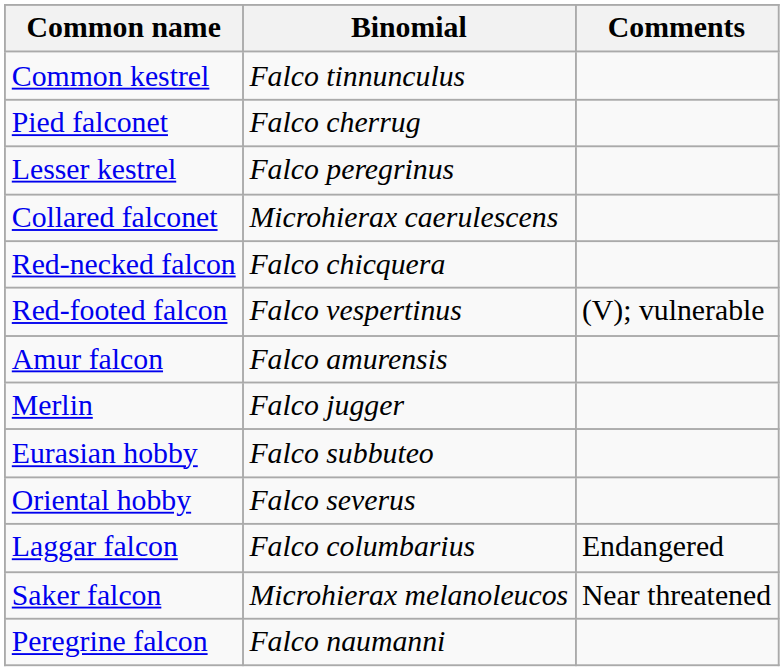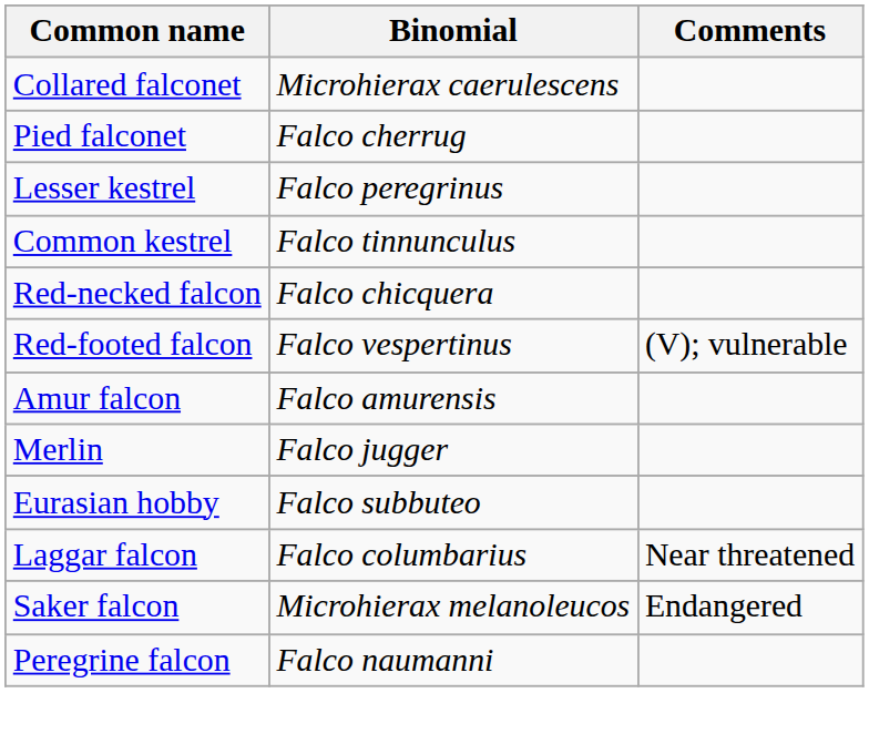 <table class="wikitable">
 <tr>
 <th>Common name</th>
 <th>Binomial</th>
 <th>Comments</th>
 </tr>
 <tr>
-<td><a href='#'>Common kestrel</a></td>
-<td><em>Falco tinnunculus</em></td>
+<td><a href='#'>Collared falconet</a></td>
+<td><em>Microhierax caerulescens</em></td>
 <td></td>
 </tr>
 <tr>
 <td><a href='#'>Pied falconet</a></td>
 <td><em>Falco cherrug</em></td>
 <td></td>
 </tr>
 <tr>
 <td><a href='#'>Lesser kestrel</a></td>
 <td><em>Falco peregrinus</em></td>
 <td></td>
 </tr>
 <tr>
-<td><a href='#'>Collared falconet</a></td>
-<td><em>Microhierax caerulescens</em></td>
+<td><a href='#'>Common kestrel</a></td>
+<td><em>Falco tinnunculus</em></td>
 <td></td>
 </tr>
 <tr>
 <td><a href='#'>Red-necked falcon</a></td>
 <td><em>Falco chicquera</em></td>
 <td></td>
 </tr>
 <tr>
 <td><a href='#'>Red-footed falcon</a></td>
 <td><em>Falco vespertinus</em></td>
 <td>(V); vulnerable</td>
 </tr>
 <tr>
 <td><a href='#'>Amur falcon</a></td>
 <td><em>Falco amurensis</em></td>
 <td></td>
 </tr>
 <tr>
 <td><a href='#'>Merlin</a></td>
 <td><em>Falco jugger</em></td>
 <td></td>
 </tr>
 <tr>
 <td><a href='#'>Eurasian hobby</a></td>
 <td><em>Falco subbuteo</em></td>
 <td></td>
 </tr>
 <tr>
-<td><a href='#'>Oriental hobby</a></td>
-<td><em>Falco severus</em></td>
-<td></td>
-</tr>
-<tr>
 <td><a href='#'>Laggar falcon</a></td>
 <td><em>Falco columbarius</em></td>
-<td>Endangered</td>
+<td>Near threatened</td>
 </tr>
 <tr>
 <td><a href='#'>Saker falcon</a></td>
 <td><em>Microhierax melanoleucos</em></td>
-<td>Near threatened</td>
+<td>Endangered</td>
 </tr>
 <tr>
 <td><a href='#'>Peregrine falcon</a></td>
 <td><em>Falco naumanni</em></td>
 <td></td>
 </tr>
 </table>
